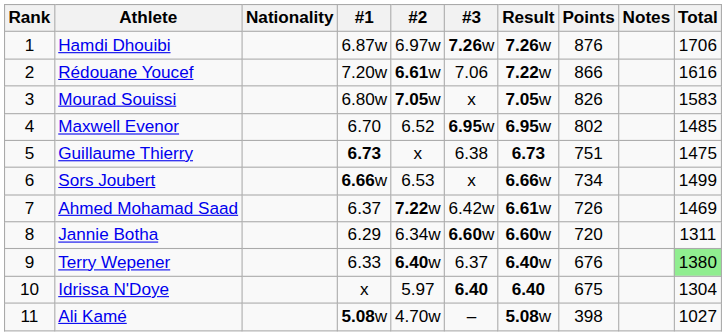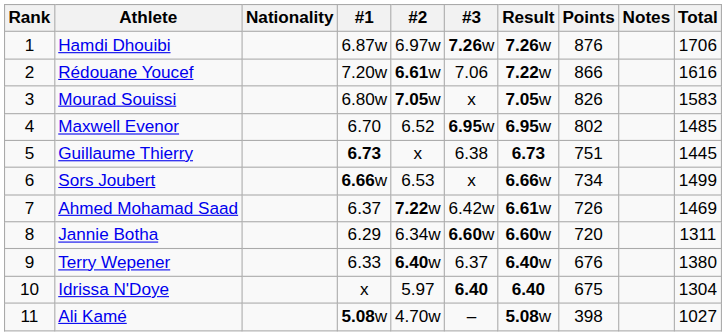 <table class="wikitable sortable" style="text-align:center">
 <tr>
 <th>Rank</th>
 <th>Athlete</th>
 <th>Nationality</th>
 <th>#1</th>
 <th>#2</th>
 <th>#3</th>
 <th>Result</th>
 <th>Points</th>
 <th>Notes</th>
 <th>Total</th>
 </tr>
 <tr>
 <td>1</td>
 <td align=left><a href='#'>Hamdi Dhouibi</a></td>
 <td align=left></td>
 <td>6.87w</td>
 <td>6.97w</td>
 <td><strong>7.26</strong>w</td>
 <td><strong>7.26</strong>w</td>
 <td>876</td>
 <td></td>
 <td>1706</td>
 </tr>
 <tr>
 <td>2</td>
 <td align=left><a href='#'>Rédouane Youcef</a></td>
 <td align=left></td>
 <td>7.20w</td>
 <td><strong>6.61</strong>w</td>
 <td>7.06</td>
 <td><strong>7.22</strong>w</td>
 <td>866</td>
 <td></td>
 <td>1616</td>
 </tr>
 <tr>
 <td>3</td>
 <td align=left><a href='#'>Mourad Souissi</a></td>
 <td align=left></td>
 <td>6.80w</td>
 <td><strong>7.05</strong>w</td>
 <td>x</td>
 <td><strong>7.05</strong>w</td>
 <td>826</td>
 <td></td>
 <td>1583</td>
 </tr>
 <tr>
 <td>4</td>
 <td align=left><a href='#'>Maxwell Evenor</a></td>
 <td align=left></td>
 <td>6.70</td>
 <td>6.52</td>
 <td><strong>6.95</strong>w</td>
 <td><strong>6.95</strong>w</td>
 <td>802</td>
 <td></td>
 <td>1485</td>
 </tr>
 <tr>
 <td>5</td>
 <td align=left><a href='#'>Guillaume Thierry</a></td>
 <td align=left></td>
 <td><strong>6.73</strong></td>
 <td>x</td>
 <td>6.38</td>
 <td><strong>6.73</strong></td>
 <td>751</td>
 <td></td>
-<td>1475</td>
+<td>1445</td>
 </tr>
 <tr>
 <td>6</td>
 <td align=left><a href='#'>Sors Joubert</a></td>
 <td align=left></td>
 <td><strong>6.66</strong>w</td>
 <td>6.53</td>
 <td>x</td>
 <td><strong>6.66</strong>w</td>
 <td>734</td>
 <td></td>
 <td>1499</td>
 </tr>
 <tr>
 <td>7</td>
 <td align=left><a href='#'>Ahmed Mohamad Saad</a></td>
 <td align=left></td>
 <td>6.37</td>
 <td><strong>7.22</strong>w</td>
 <td>6.42w</td>
 <td><strong>6.61</strong>w</td>
 <td>726</td>
 <td></td>
 <td>1469</td>
 </tr>
 <tr>
 <td>8</td>
 <td align=left><a href='#'>Jannie Botha</a></td>
 <td align=left></td>
 <td>6.29</td>
 <td>6.34w</td>
 <td><strong>6.60</strong>w</td>
 <td><strong>6.60</strong>w</td>
 <td>720</td>
 <td></td>
 <td>1311</td>
 </tr>
 <tr>
 <td>9</td>
 <td align=left><a href='#'>Terry Wepener</a></td>
 <td align=left></td>
 <td>6.33</td>
 <td><strong>6.40</strong>w</td>
 <td>6.37</td>
 <td><strong>6.40</strong>w</td>
 <td>676</td>
 <td></td>
-<td style="background: lightgreen;">1380</td>
+<td>1380</td>
 </tr>
 <tr>
 <td>10</td>
 <td align=left><a href='#'>Idrissa N'Doye</a></td>
 <td align=left></td>
 <td>x</td>
 <td>5.97</td>
 <td><strong>6.40</strong></td>
 <td><strong>6.40</strong></td>
 <td>675</td>
 <td></td>
 <td>1304</td>
 </tr>
 <tr>
 <td>11</td>
 <td align=left><a href='#'>Ali Kamé</a></td>
 <td align=left></td>
 <td><strong>5.08</strong>w</td>
 <td>4.70w</td>
 <td>–</td>
 <td><strong>5.08</strong>w</td>
 <td>398</td>
 <td></td>
 <td>1027</td>
 </tr>
 </table>
